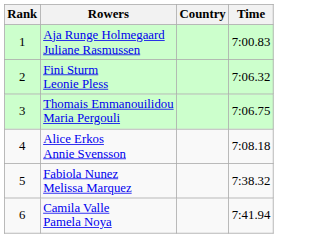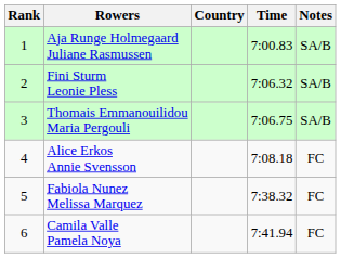 <table class="wikitable" style="text-align:center">
 <tr>
 <th>Rank</th>
 <th>Rowers</th>
 <th>Country</th>
 <th>Time</th>
+<th>Notes</th>
 </tr>
 <tr bgcolor=ccffcc>
 <td>1</td>
 <td align="left"><a href='#'>Aja Runge Holmegaard</a><br><a href='#'>Juliane Rasmussen</a></td>
 <td align="left"></td>
 <td>7:00.83</td>
+<td>SA/B</td>
 </tr>
 <tr bgcolor=ccffcc>
 <td>2</td>
 <td align="left"><a href='#'>Fini Sturm</a><br><a href='#'>Leonie Pless</a></td>
 <td align="left"></td>
 <td>7:06.32</td>
+<td>SA/B</td>
 </tr>
 <tr bgcolor=ccffcc>
 <td>3</td>
 <td align="left"><a href='#'>Thomais Emmanouilidou</a><br><a href='#'>Maria Pergouli</a></td>
 <td align="left"></td>
 <td>7:06.75</td>
+<td>SA/B</td>
 </tr>
 <tr>
 <td>4</td>
 <td align="left"><a href='#'>Alice Erkos</a><br><a href='#'>Annie Svensson</a></td>
 <td align="left"></td>
 <td>7:08.18</td>
+<td>FC</td>
 </tr>
 <tr>
 <td>5</td>
 <td align="left"><a href='#'>Fabiola Nunez</a><br><a href='#'>Melissa Marquez</a></td>
 <td align="left"></td>
 <td>7:38.32</td>
+<td>FC</td>
 </tr>
 <tr>
 <td>6</td>
 <td align="left"><a href='#'>Camila Valle</a><br><a href='#'>Pamela Noya</a></td>
 <td align="left"></td>
 <td>7:41.94</td>
+<td>FC</td>
 </tr>
 </table>
